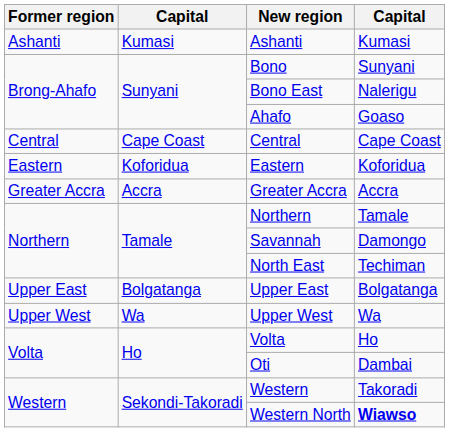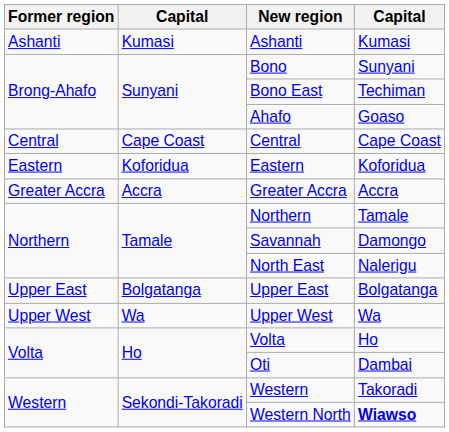 <table class="wikitable sortable">
 <tr>
 <th>Former region</th>
 <th>Capital</th>
 <th>New region</th>
 <th>Capital</th>
 </tr>
 <tr>
 <td><a href='#'>Ashanti</a></td>
 <td><a href='#'>Kumasi</a></td>
 <td><a href='#'>Ashanti</a></td>
 <td><a href='#'>Kumasi</a></td>
 </tr>
 <tr>
 <td rowspan="3"><a href='#'>Brong-Ahafo</a></td>
 <td rowspan="3"><a href='#'>Sunyani</a></td>
 <td><a href='#'>Bono</a></td>
 <td><a href='#'>Sunyani</a></td>
 </tr>
 <tr>
 <td><a href='#'>Bono East</a></td>
-<td><a href='#'>Nalerigu</a></td>
+<td><a href='#'>Techiman</a></td>
 </tr>
 <tr>
 <td><a href='#'>Ahafo</a></td>
 <td><a href='#'>Goaso</a></td>
 </tr>
 <tr>
 <td><a href='#'>Central</a></td>
 <td><a href='#'>Cape Coast</a></td>
 <td><a href='#'>Central</a></td>
 <td><a href='#'>Cape Coast</a></td>
 </tr>
 <tr>
 <td><a href='#'>Eastern</a></td>
 <td><a href='#'>Koforidua</a></td>
 <td><a href='#'>Eastern</a></td>
 <td><a href='#'>Koforidua</a></td>
 </tr>
 <tr>
 <td><a href='#'>Greater Accra</a></td>
 <td><a href='#'>Accra</a></td>
 <td><a href='#'>Greater Accra</a></td>
 <td><a href='#'>Accra</a></td>
 </tr>
 <tr>
 <td rowspan="3"><a href='#'>Northern</a></td>
 <td rowspan="3"><a href='#'>Tamale</a></td>
 <td><a href='#'>Northern</a></td>
 <td><a href='#'>Tamale</a></td>
 </tr>
 <tr>
 <td><a href='#'>Savannah</a></td>
 <td><a href='#'>Damongo</a></td>
 </tr>
 <tr>
 <td><a href='#'>North East</a></td>
-<td><a href='#'>Techiman</a></td>
+<td><a href='#'>Nalerigu</a></td>
 </tr>
 <tr>
 <td><a href='#'>Upper East</a></td>
 <td><a href='#'>Bolgatanga</a></td>
 <td><a href='#'>Upper East</a></td>
 <td><a href='#'>Bolgatanga</a></td>
 </tr>
 <tr>
 <td><a href='#'>Upper West</a></td>
 <td><a href='#'>Wa</a></td>
 <td><a href='#'>Upper West</a></td>
 <td><a href='#'>Wa</a></td>
 </tr>
 <tr>
 <td rowspan="2"><a href='#'>Volta</a></td>
 <td rowspan="2"><a href='#'>Ho</a></td>
 <td><a href='#'>Volta</a></td>
 <td><a href='#'>Ho</a></td>
 </tr>
 <tr>
 <td><a href='#'>Oti</a></td>
 <td><a href='#'>Dambai</a></td>
 </tr>
 <tr>
 <td rowspan="2"><a href='#'>Western</a></td>
 <td rowspan="2"><a href='#'>Sekondi-Takoradi</a></td>
 <td><a href='#'>Western</a></td>
 <td><a href='#'>Takoradi</a></td>
 </tr>
 <tr>
 <td><a href='#'>Western North</a></td>
 <td><strong><a href='#'>Wiawso</a></strong></td>
 </tr>
 </table>
